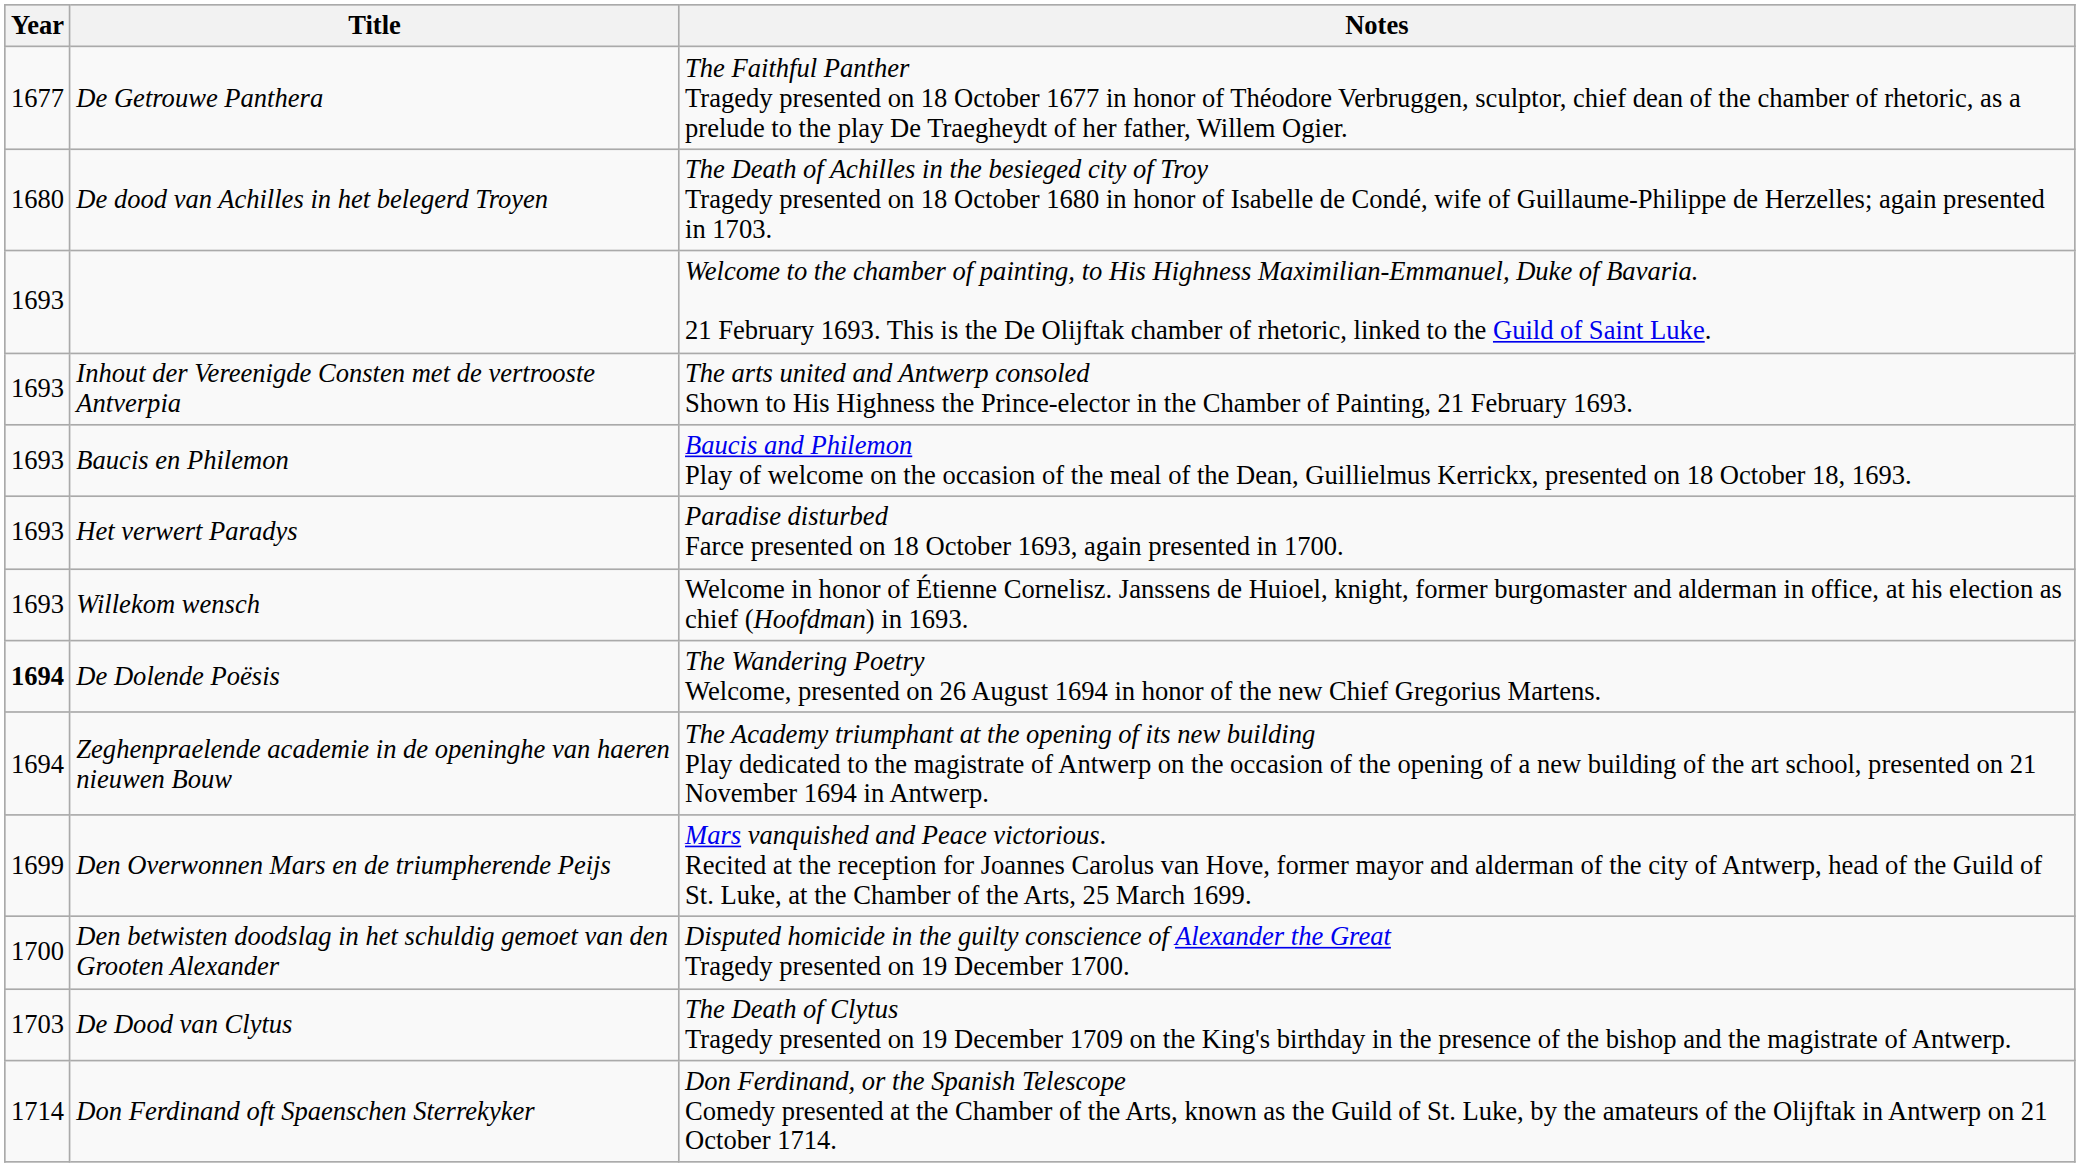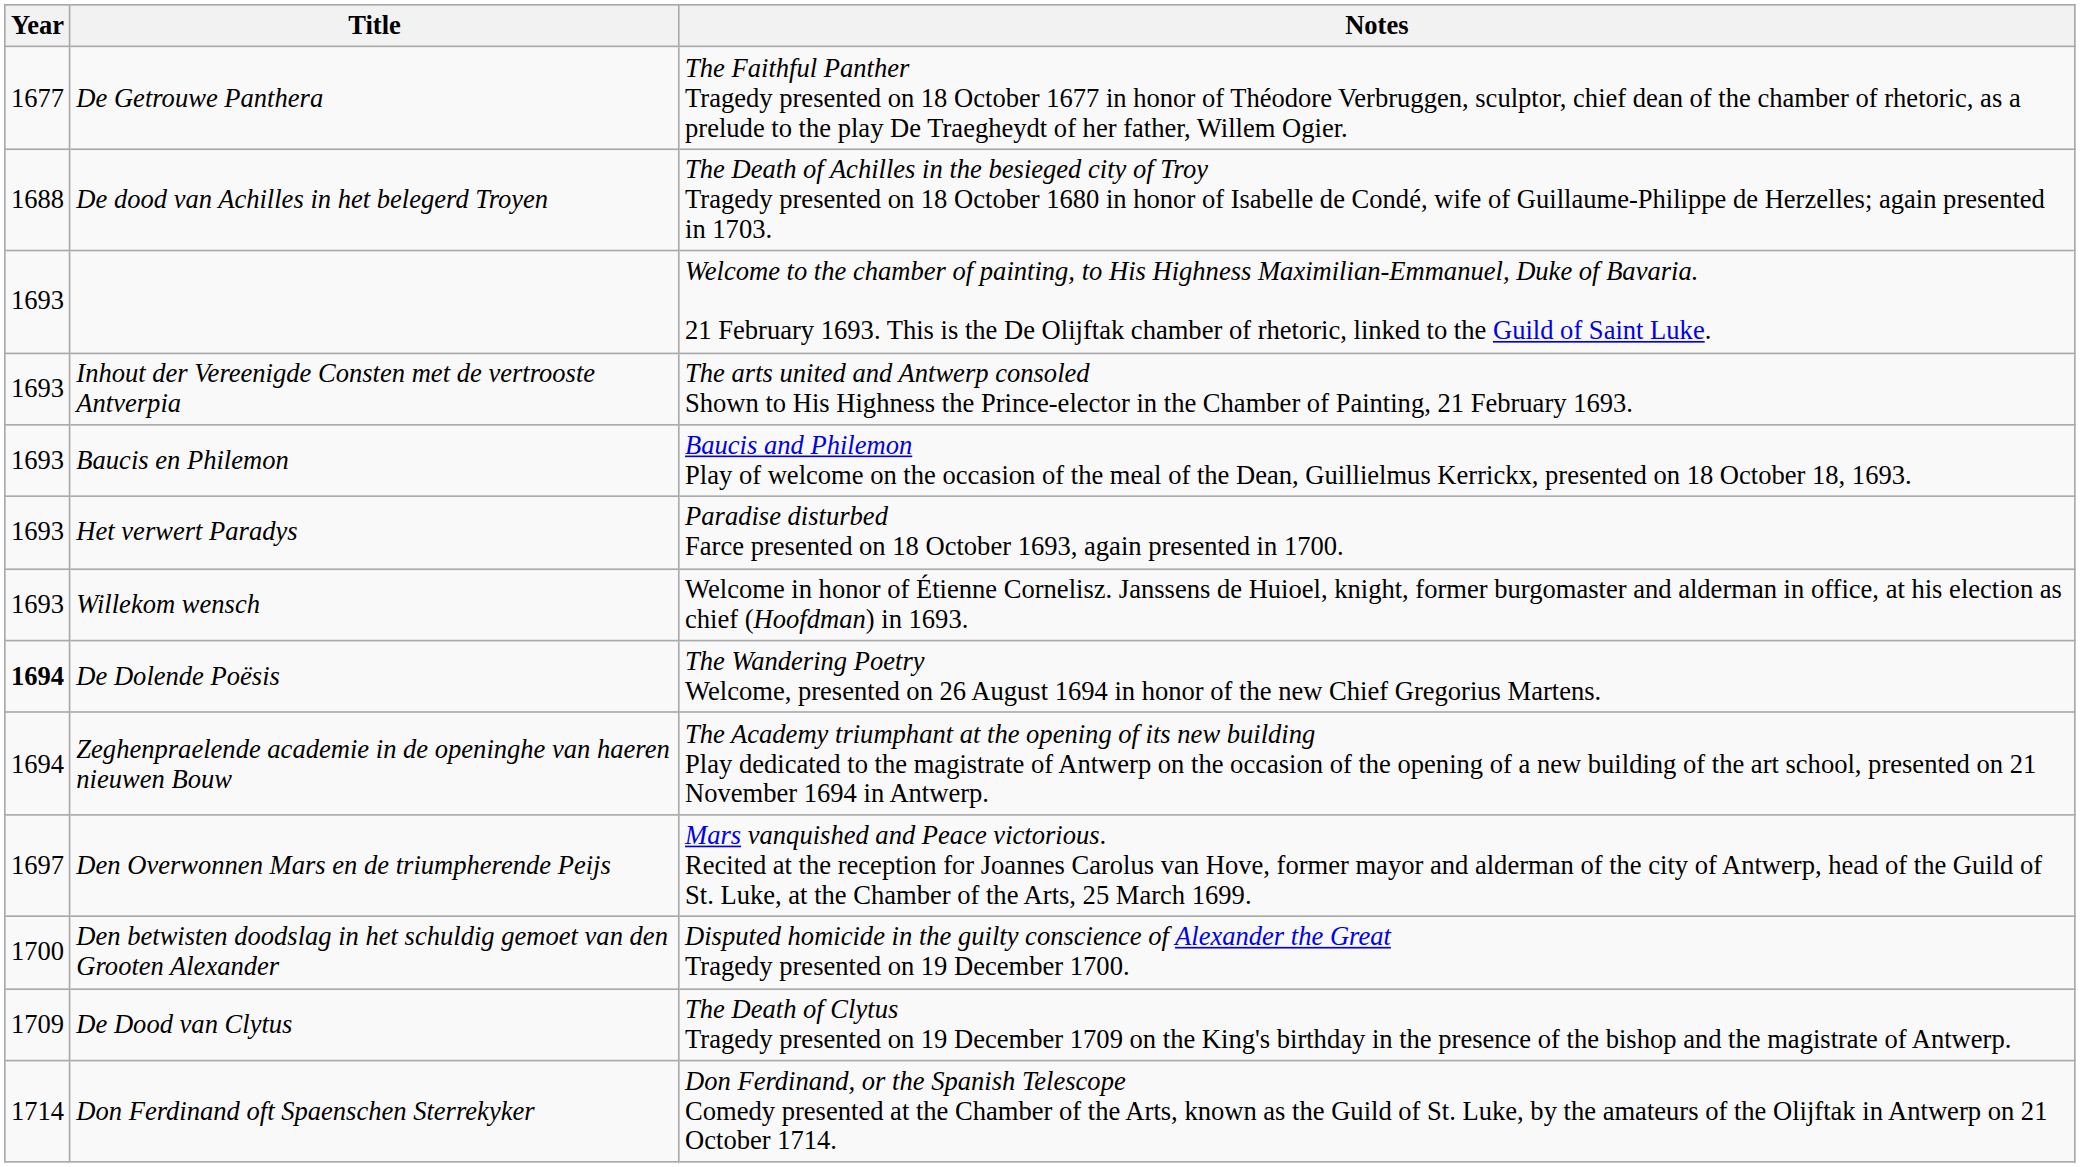 <table class="wikitable sortable">
 <tr>
 <th>Year</th>
 <th>Title</th>
 <th>Notes</th>
 </tr>
 <tr>
 <td>1677</td>
 <td><em>De Getrouwe Panthera</em></td>
 <td><em>The Faithful Panther</em><br>Tragedy presented on 18 October 1677 in honor of Théodore Verbruggen, sculptor, chief dean of the chamber of rhetoric, as a prelude to the play De Traegheydt of her father, Willem Ogier.</td>
 </tr>
 <tr>
-<td>1680</td>
+<td>1688</td>
 <td><em>De dood van Achilles in het belegerd Troyen</em></td>
 <td><em>The Death of Achilles in the besieged city of Troy</em><br>Tragedy presented on 18 October 1680 in honor of Isabelle de Condé, wife of Guillaume-Philippe de Herzelles; again presented in 1703.</td>
 </tr>
 <tr>
 <td>1693</td>
 <td><em></em></td>
 <td><em>Welcome to the chamber of painting, to His Highness Maximilian-Emmanuel, Duke of Bavaria.</em><br><br>21 February 1693. This is the De Olijftak chamber of rhetoric, linked to the <a href='#'>Guild of Saint Luke</a>.</td>
 </tr>
 <tr>
 <td>1693</td>
 <td><em>Inhout der Vereenigde Consten met de vertrooste Antverpia</em></td>
 <td><em>The arts united and Antwerp consoled</em><br>Shown to His Highness the Prince-elector in the Chamber of Painting, 21 February 1693.</td>
 </tr>
 <tr>
 <td>1693</td>
 <td><em>Baucis en Philemon</em></td>
 <td><em><a href='#'>Baucis and Philemon</a></em><br>Play of welcome on the occasion of the meal of the Dean, Guillielmus Kerrickx, presented on 18 October 18, 1693.</td>
 </tr>
 <tr>
 <td>1693</td>
 <td><em>Het verwert Paradys</em></td>
 <td><em>Paradise disturbed</em><br>Farce presented on 18 October 1693, again presented in 1700.</td>
 </tr>
 <tr>
 <td>1693</td>
 <td><em>Willekom wensch</em></td>
 <td>Welcome in honor of Étienne Cornelisz. Janssens de Huioel, knight, former burgomaster and alderman in office, at his election as chief (<em>Hoofdman</em>) in 1693.</td>
 </tr>
 <tr>
 <td><strong>1694</strong></td>
 <td><em>De Dolende Poësis</em></td>
 <td><em>The Wandering Poetry</em><br>Welcome, presented on 26 August 1694 in honor of the new Chief Gregorius Martens.</td>
 </tr>
 <tr>
 <td>1694</td>
 <td><em>Zeghenpraelende academie in de openinghe van haeren nieuwen Bouw</em></td>
 <td><em>The Academy triumphant at the opening of its new building</em><br>Play dedicated to the magistrate of Antwerp on the occasion of the opening of a new building of the art school, presented on 21 November 1694 in Antwerp.</td>
 </tr>
 <tr>
-<td>1699</td>
+<td>1697</td>
 <td><em>Den Overwonnen Mars en de triumpherende Peijs</em></td>
 <td><em><a href='#'>Mars</a> vanquished and Peace victorious</em>.<br>Recited at the reception for Joannes Carolus van Hove, former mayor and alderman of the city of Antwerp, head of the Guild of St. Luke, at the Chamber of the Arts, 25 March 1699.</td>
 </tr>
 <tr>
 <td>1700</td>
 <td><em>Den betwisten doodslag in het schuldig gemoet van den Grooten Alexander</em></td>
 <td><em>Disputed homicide in the guilty conscience of <a href='#'>Alexander the Great</a></em><br>Tragedy presented on 19 December 1700.</td>
 </tr>
 <tr>
-<td>1703</td>
+<td>1709</td>
 <td><em>De Dood van Clytus</em></td>
 <td><em>The Death of Clytus</em><br>Tragedy presented on 19 December 1709 on the King's birthday in the presence of the bishop and the magistrate of Antwerp.</td>
 </tr>
 <tr>
 <td>1714</td>
 <td><em>Don Ferdinand oft Spaenschen Sterrekyker</em></td>
 <td><em>Don Ferdinand, or the Spanish Telescope</em><br>Comedy presented at the Chamber of the Arts, known as the Guild of St. Luke, by the amateurs of the Olijftak in Antwerp on 21 October 1714.</td>
 </tr>
 </table>
